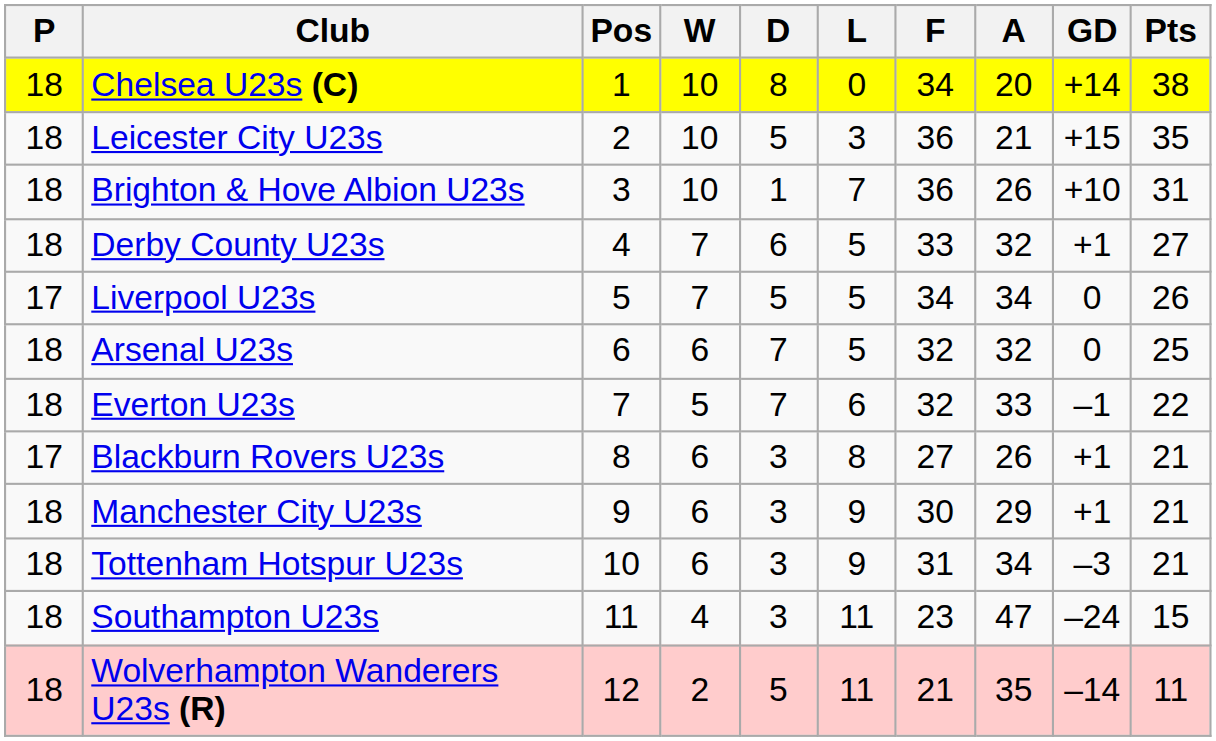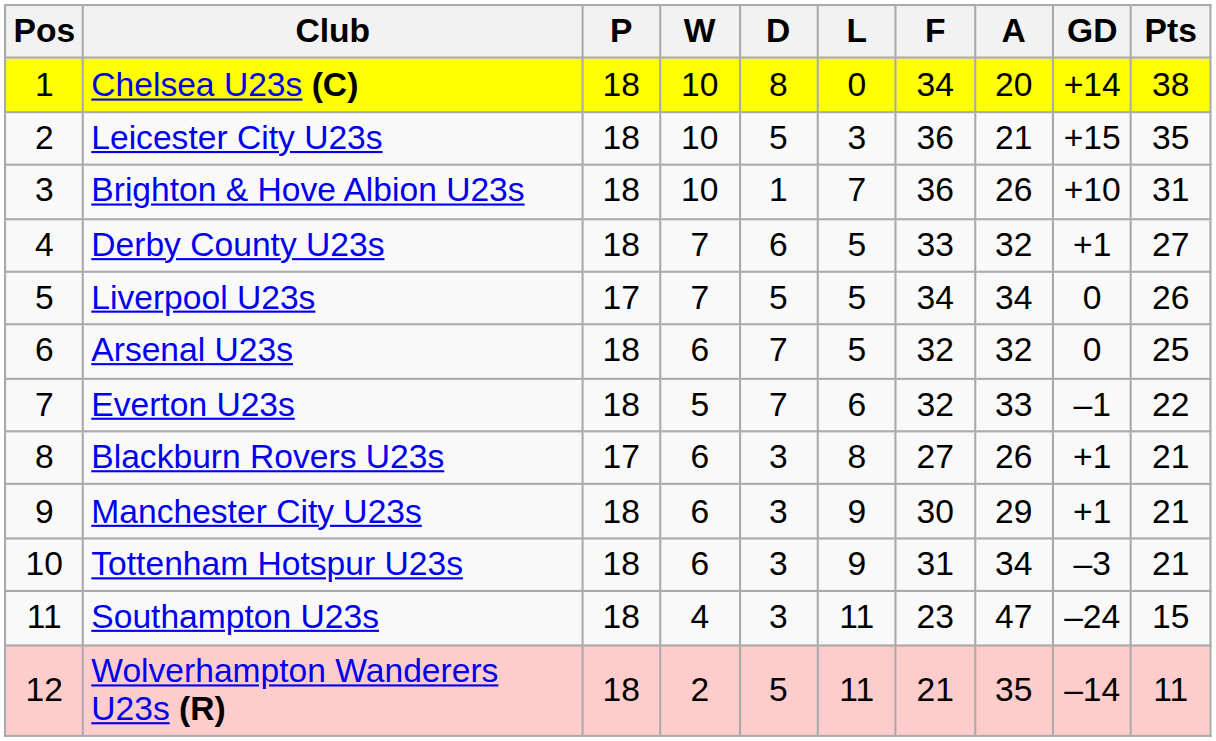 <table class="wikitable" style="text-align:center">
 <tr>
+<th width="30">Pos</th>
+<th width="230">Club</th>
 <th width="30">P</th>
-<th width="230">Club</th>
-<th width="30">Pos</th>
 <th width="30">W</th>
 <th width="30">D</th>
 <th width="30">L</th>
 <th width="30">F</th>
 <th width="30">A</th>
 <th width="30">GD</th>
 <th width="30">Pts</th>
 </tr>
 <tr bgcolor="#FFFF00">
+<td>1</td>
+<td align="left"><a href='#'>Chelsea U23s</a> <strong>(C)</strong></td>
 <td>18</td>
-<td align="left"><a href='#'>Chelsea U23s</a> <strong>(C)</strong></td>
-<td>1</td>
 <td>10</td>
 <td>8</td>
 <td>0</td>
 <td>34</td>
 <td>20</td>
 <td>+14</td>
 <td>38</td>
 </tr>
 <tr>
+<td>2</td>
+<td align="left"><a href='#'>Leicester City U23s</a></td>
 <td>18</td>
-<td align="left"><a href='#'>Leicester City U23s</a></td>
-<td>2</td>
 <td>10</td>
 <td>5</td>
 <td>3</td>
 <td>36</td>
 <td>21</td>
 <td>+15</td>
 <td>35</td>
 </tr>
 <tr>
+<td>3</td>
+<td align="left"><a href='#'>Brighton & Hove Albion U23s</a></td>
 <td>18</td>
-<td align="left"><a href='#'>Brighton & Hove Albion U23s</a></td>
-<td>3</td>
 <td>10</td>
 <td>1</td>
 <td>7</td>
 <td>36</td>
 <td>26</td>
 <td>+10</td>
 <td>31</td>
 </tr>
 <tr>
+<td>4</td>
+<td align="left"><a href='#'>Derby County U23s</a></td>
 <td>18</td>
-<td align="left"><a href='#'>Derby County U23s</a></td>
-<td>4</td>
 <td>7</td>
 <td>6</td>
 <td>5</td>
 <td>33</td>
 <td>32</td>
 <td>+1</td>
 <td>27</td>
 </tr>
 <tr>
+<td>5</td>
+<td align="left"><a href='#'>Liverpool U23s</a></td>
 <td>17</td>
-<td align="left"><a href='#'>Liverpool U23s</a></td>
-<td>5</td>
 <td>7</td>
 <td>5</td>
 <td>5</td>
 <td>34</td>
 <td>34</td>
 <td>0</td>
 <td>26</td>
 </tr>
 <tr>
+<td>6</td>
+<td align="left"><a href='#'>Arsenal U23s</a></td>
 <td>18</td>
-<td align="left"><a href='#'>Arsenal U23s</a></td>
-<td>6</td>
 <td>6</td>
 <td>7</td>
 <td>5</td>
 <td>32</td>
 <td>32</td>
 <td>0</td>
 <td>25</td>
 </tr>
 <tr>
+<td>7</td>
+<td align="left"><a href='#'>Everton U23s</a></td>
 <td>18</td>
-<td align="left"><a href='#'>Everton U23s</a></td>
-<td>7</td>
 <td>5</td>
 <td>7</td>
 <td>6</td>
 <td>32</td>
 <td>33</td>
 <td>–1</td>
 <td>22</td>
 </tr>
 <tr>
+<td>8</td>
+<td align="left"><a href='#'>Blackburn Rovers U23s</a></td>
 <td>17</td>
-<td align="left"><a href='#'>Blackburn Rovers U23s</a></td>
-<td>8</td>
 <td>6</td>
 <td>3</td>
 <td>8</td>
 <td>27</td>
 <td>26</td>
 <td>+1</td>
 <td>21</td>
 </tr>
 <tr>
+<td>9</td>
+<td align="left"><a href='#'>Manchester City U23s</a></td>
 <td>18</td>
-<td align="left"><a href='#'>Manchester City U23s</a></td>
-<td>9</td>
 <td>6</td>
 <td>3</td>
 <td>9</td>
 <td>30</td>
 <td>29</td>
 <td>+1</td>
 <td>21</td>
 </tr>
 <tr>
+<td>10</td>
+<td align="left"><a href='#'>Tottenham Hotspur U23s</a></td>
 <td>18</td>
-<td align="left"><a href='#'>Tottenham Hotspur U23s</a></td>
-<td>10</td>
 <td>6</td>
 <td>3</td>
 <td>9</td>
 <td>31</td>
 <td>34</td>
 <td>–3</td>
 <td>21</td>
 </tr>
 <tr>
+<td>11</td>
+<td align="left"><a href='#'>Southampton U23s</a></td>
 <td>18</td>
-<td align="left"><a href='#'>Southampton U23s</a></td>
-<td>11</td>
 <td>4</td>
 <td>3</td>
 <td>11</td>
 <td>23</td>
 <td>47</td>
 <td>–24</td>
 <td>15</td>
 </tr>
 <tr bgcolor="#FFCCCC">
+<td>12</td>
+<td align="left"><a href='#'>Wolverhampton Wanderers U23s</a> <strong>(R)</strong></td>
 <td>18</td>
-<td align="left"><a href='#'>Wolverhampton Wanderers U23s</a> <strong>(R)</strong></td>
-<td>12</td>
 <td>2</td>
 <td>5</td>
 <td>11</td>
 <td>21</td>
 <td>35</td>
 <td>–14</td>
 <td>11</td>
 </tr>
 </table>
